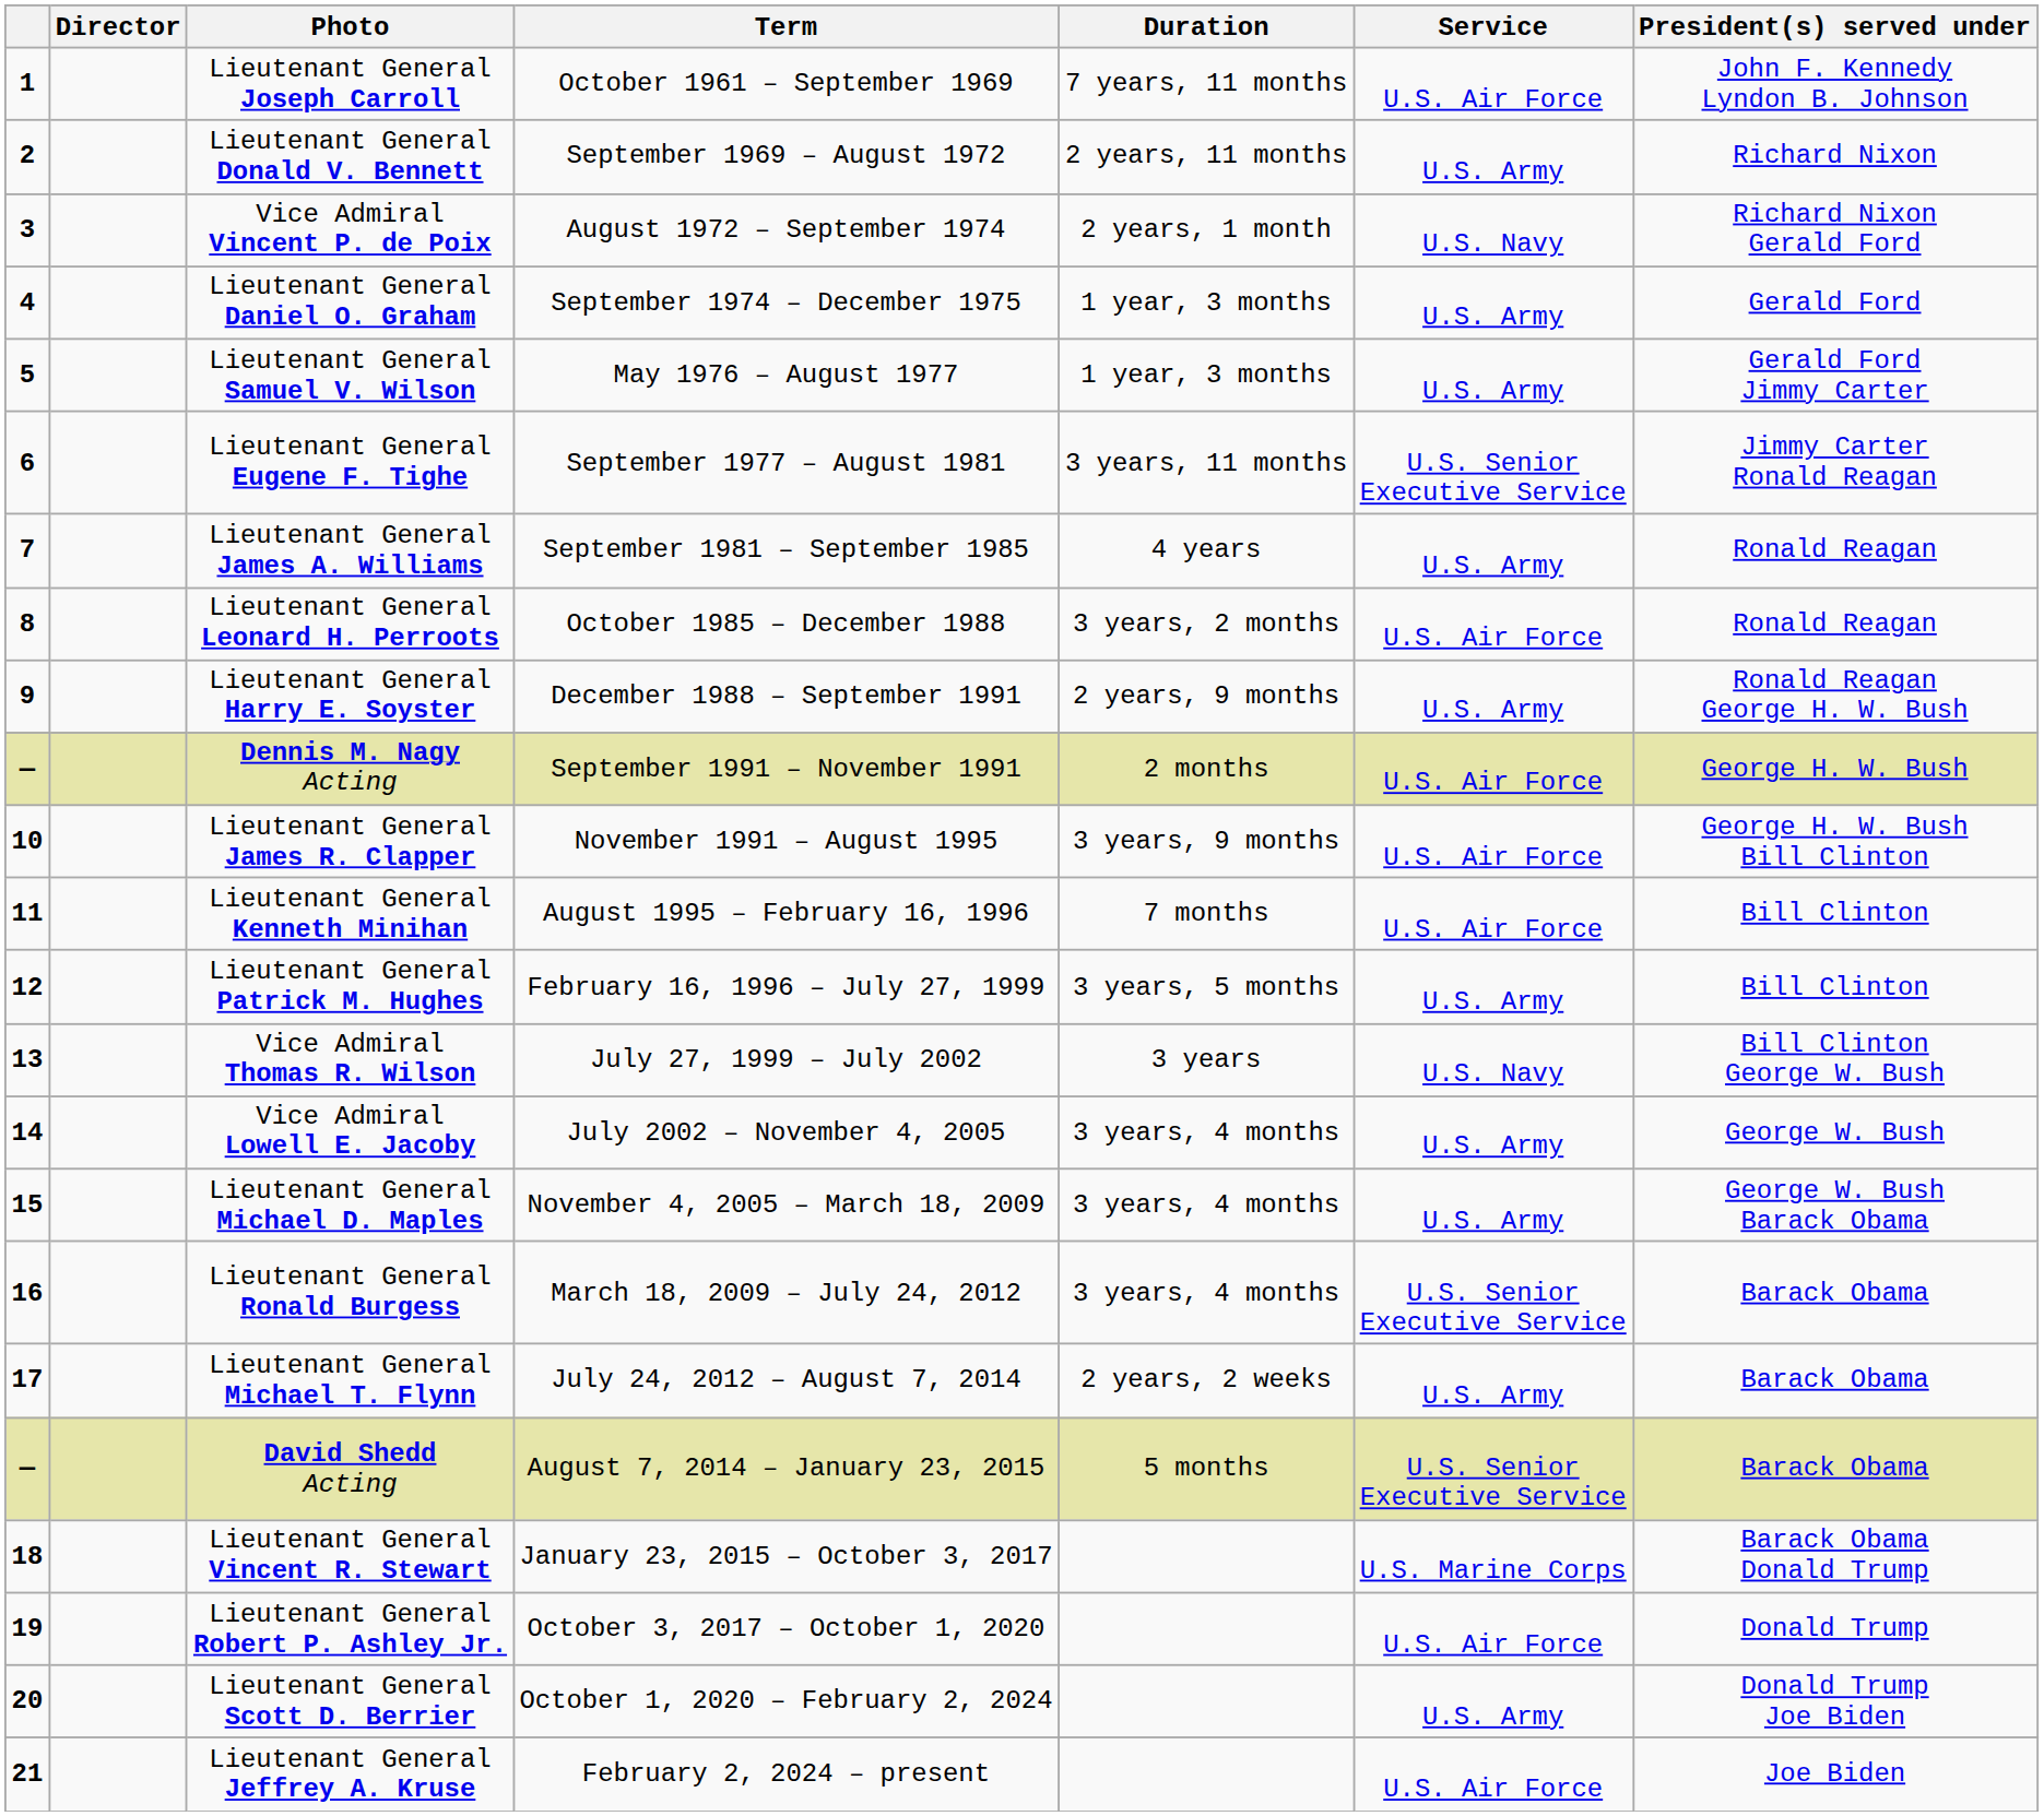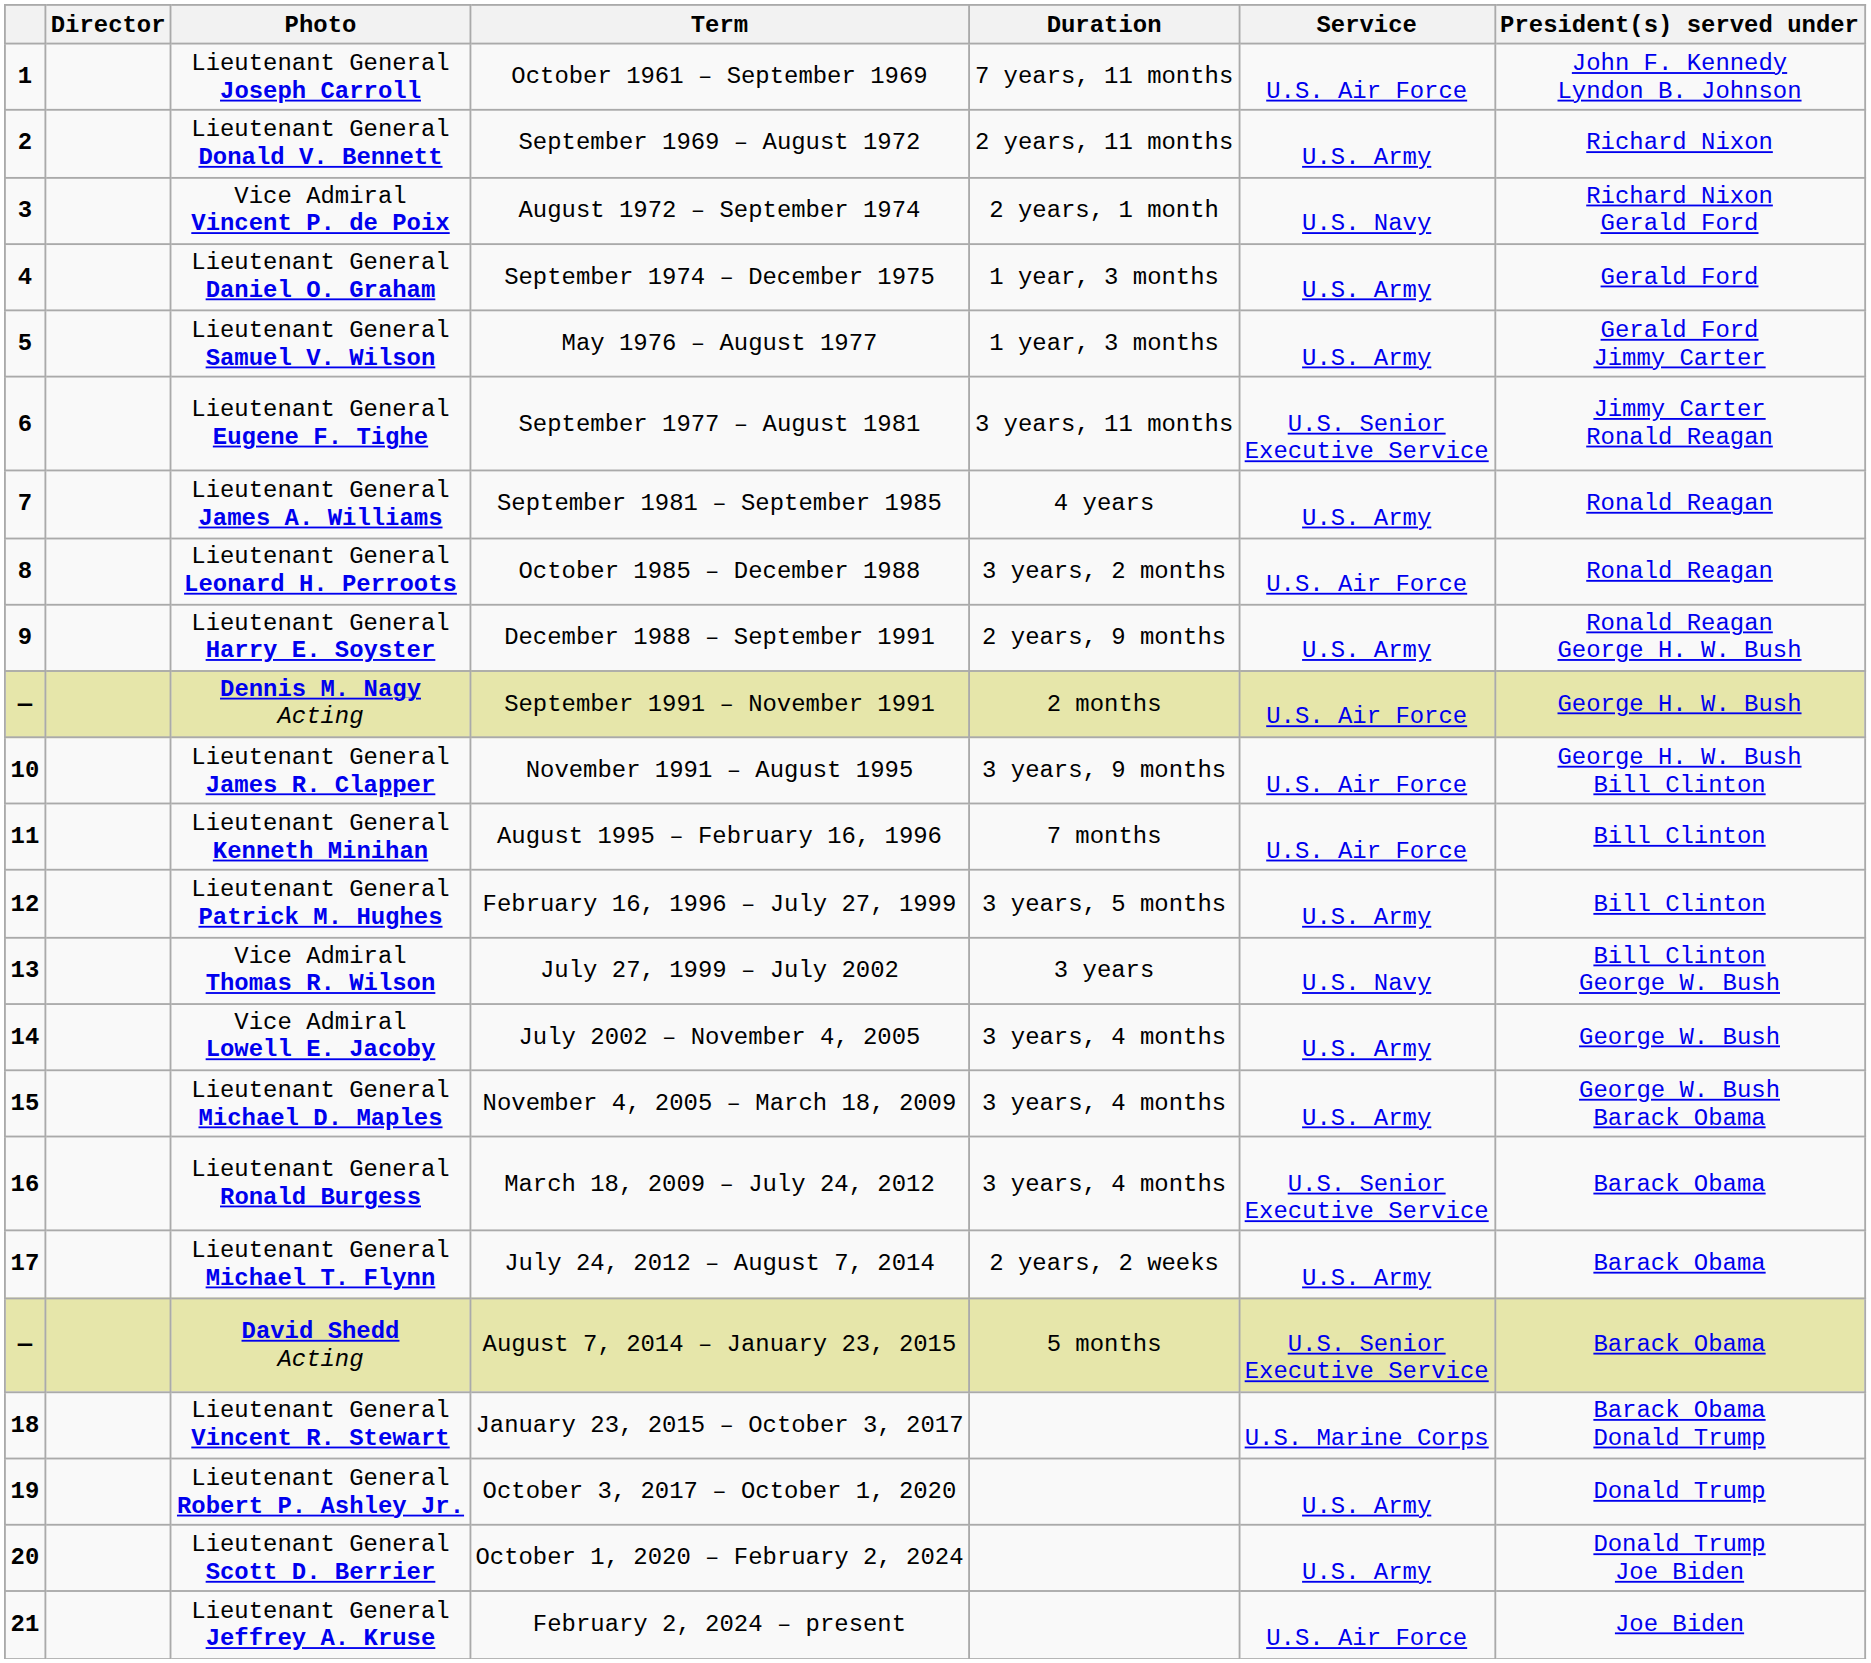 <table class="wikitable" border="1" style="text-align:center">
 <tr>
 <th></th>
 <th>Director</th>
 <th>Photo</th>
 <th>Term</th>
 <th>Duration</th>
 <th>Service</th>
 <th>President(s) served under</th>
 </tr>
 <tr>
 <td><strong>1</strong></td>
 <td></td>
 <td>Lieutenant General<br><strong><a href='#'>Joseph Carroll</a></strong></td>
 <td>October 1961 – September 1969</td>
 <td>7 years, 11 months</td>
 <td><br><a href='#'>U.S. Air Force</a></td>
 <td><a href='#'>John F. Kennedy</a><br><a href='#'>Lyndon B. Johnson</a></td>
 </tr>
 <tr>
 <td><strong>2</strong></td>
 <td></td>
 <td>Lieutenant General<br><strong><a href='#'>Donald V. Bennett</a></strong></td>
 <td>September 1969 – August 1972</td>
 <td>2 years, 11 months</td>
 <td><br><a href='#'>U.S. Army</a></td>
 <td><a href='#'>Richard Nixon</a></td>
 </tr>
 <tr>
 <td><strong>3</strong></td>
 <td></td>
 <td>Vice Admiral<br><strong><a href='#'>Vincent P. de Poix</a></strong></td>
 <td>August 1972 – September 1974</td>
 <td>2 years, 1 month</td>
 <td><br><a href='#'>U.S. Navy</a></td>
 <td><a href='#'>Richard Nixon</a><br><a href='#'>Gerald Ford</a></td>
 </tr>
 <tr>
 <td><strong>4</strong></td>
 <td></td>
 <td>Lieutenant General<br><strong><a href='#'>Daniel O. Graham</a></strong></td>
 <td>September 1974 – December 1975</td>
 <td>1 year, 3 months</td>
 <td><br><a href='#'>U.S. Army</a></td>
 <td><a href='#'>Gerald Ford</a></td>
 </tr>
 <tr>
 <td><strong>5</strong></td>
 <td></td>
 <td>Lieutenant General<br><strong><a href='#'>Samuel V. Wilson</a></strong></td>
 <td>May 1976 – August 1977</td>
 <td>1 year, 3 months</td>
 <td><br><a href='#'>U.S. Army</a></td>
 <td><a href='#'>Gerald Ford</a><br><a href='#'>Jimmy Carter</a></td>
 </tr>
 <tr>
 <td><strong>6</strong></td>
 <td></td>
 <td>Lieutenant General<br><strong><a href='#'>Eugene F. Tighe</a></strong></td>
 <td>September 1977 – August 1981</td>
 <td>3 years, 11 months</td>
 <td><br><a href='#'>U.S. Senior<br>Executive Service</a></td>
 <td><a href='#'>Jimmy Carter</a><br><a href='#'>Ronald Reagan</a></td>
 </tr>
 <tr>
 <td><strong>7</strong></td>
 <td></td>
 <td>Lieutenant General<br><strong><a href='#'>James A. Williams</a></strong></td>
 <td>September 1981 – September 1985</td>
 <td>4 years</td>
 <td><br><a href='#'>U.S. Army</a></td>
 <td><a href='#'>Ronald Reagan</a></td>
 </tr>
 <tr>
 <td><strong>8</strong></td>
 <td></td>
 <td>Lieutenant General<br><strong><a href='#'>Leonard H. Perroots</a></strong></td>
 <td>October 1985 – December 1988</td>
 <td>3 years, 2 months</td>
 <td><br><a href='#'>U.S. Air Force</a></td>
 <td><a href='#'>Ronald Reagan</a></td>
 </tr>
 <tr>
 <td><strong>9</strong></td>
 <td></td>
 <td>Lieutenant General<br><strong><a href='#'>Harry E. Soyster</a></strong></td>
 <td>December 1988 – September 1991</td>
 <td>2 years, 9 months</td>
 <td><br><a href='#'>U.S. Army</a></td>
 <td><a href='#'>Ronald Reagan</a><br><a href='#'>George H. W. Bush</a></td>
 </tr>
 <tr bgcolor="#e6e6aa" |>
 <td><strong>—</strong></td>
 <td></td>
 <td><strong><a href='#'>Dennis M. Nagy</a></strong><br><em>Acting</em></td>
 <td>September 1991 – November 1991</td>
 <td>2 months</td>
 <td><br><a href='#'>U.S. Air Force</a></td>
 <td><a href='#'>George H. W. Bush</a></td>
 </tr>
 <tr>
 <td><strong>10</strong></td>
 <td></td>
 <td>Lieutenant General<br><strong><a href='#'>James R. Clapper</a></strong></td>
 <td>November 1991 – August 1995</td>
 <td>3 years, 9 months</td>
 <td><br><a href='#'>U.S. Air Force</a></td>
 <td><a href='#'>George H. W. Bush</a><br><a href='#'>Bill Clinton</a></td>
 </tr>
 <tr>
 <td><strong>11</strong></td>
 <td></td>
 <td>Lieutenant General<br><strong><a href='#'>Kenneth Minihan</a></strong></td>
 <td>August 1995 – February 16, 1996</td>
 <td>7 months</td>
 <td><br><a href='#'>U.S. Air Force</a></td>
 <td><a href='#'>Bill Clinton</a></td>
 </tr>
 <tr>
 <td><strong>12</strong></td>
 <td></td>
 <td>Lieutenant General<br><strong><a href='#'>Patrick M. Hughes</a></strong></td>
 <td>February 16, 1996 – July 27, 1999</td>
 <td>3 years, 5 months</td>
 <td><br><a href='#'>U.S. Army</a></td>
 <td><a href='#'>Bill Clinton</a></td>
 </tr>
 <tr>
 <td><strong>13</strong></td>
 <td></td>
 <td>Vice Admiral<br><strong><a href='#'>Thomas R. Wilson</a></strong></td>
 <td>July 27, 1999 – July 2002</td>
 <td>3 years</td>
 <td><br><a href='#'>U.S. Navy</a></td>
 <td><a href='#'>Bill Clinton</a><br><a href='#'>George W. Bush</a></td>
 </tr>
 <tr>
 <td><strong>14</strong></td>
 <td></td>
 <td>Vice Admiral<br><strong><a href='#'>Lowell E. Jacoby</a></strong></td>
 <td>July 2002 – November 4, 2005</td>
 <td>3 years, 4 months</td>
 <td><br><a href='#'>U.S. Army</a></td>
 <td><a href='#'>George W. Bush</a></td>
 </tr>
 <tr>
 <td><strong>15</strong></td>
 <td></td>
 <td>Lieutenant General<br><strong><a href='#'>Michael D. Maples</a></strong></td>
 <td>November 4, 2005 – March 18, 2009</td>
 <td>3 years, 4 months</td>
 <td><br><a href='#'>U.S. Army</a></td>
 <td><a href='#'>George W. Bush</a><br><a href='#'>Barack Obama</a></td>
 </tr>
 <tr>
 <td><strong>16</strong></td>
 <td></td>
 <td>Lieutenant General<br><strong><a href='#'>Ronald Burgess</a></strong></td>
 <td>March 18, 2009 – July 24, 2012</td>
 <td>3 years, 4 months</td>
 <td><br><a href='#'>U.S. Senior<br>Executive Service</a></td>
 <td><a href='#'>Barack Obama</a></td>
 </tr>
 <tr>
 <td><strong>17</strong></td>
 <td></td>
 <td>Lieutenant General<br><strong><a href='#'>Michael T. Flynn</a></strong></td>
 <td>July 24, 2012 – August 7, 2014</td>
 <td>2 years, 2 weeks</td>
 <td><br><a href='#'>U.S. Army</a></td>
 <td><a href='#'>Barack Obama</a></td>
 </tr>
 <tr bgcolor="#e6e6aa" |>
 <td><strong>—</strong></td>
 <td></td>
 <td><strong><a href='#'>David Shedd</a></strong><br><em>Acting</em></td>
 <td>August 7, 2014 – January 23, 2015</td>
 <td>5 months</td>
 <td><br><a href='#'>U.S. Senior<br>Executive Service</a></td>
 <td><a href='#'>Barack Obama</a></td>
 </tr>
 <tr>
 <td><strong>18</strong></td>
 <td></td>
 <td>Lieutenant General<br><strong><a href='#'>Vincent R. Stewart</a></strong></td>
 <td>January 23, 2015 – October 3, 2017</td>
 <td></td>
 <td><br><a href='#'>U.S. Marine Corps</a></td>
 <td><a href='#'>Barack Obama</a><br><a href='#'>Donald Trump</a></td>
 </tr>
 <tr>
 <td><strong>19</strong></td>
 <td></td>
 <td>Lieutenant General<br><strong><a href='#'>Robert P. Ashley Jr.</a></strong></td>
 <td>October 3, 2017 – October 1, 2020</td>
 <td></td>
-<td><br><a href='#'>U.S. Air Force</a></td>
+<td><br><a href='#'>U.S. Army</a></td>
 <td><a href='#'>Donald Trump</a></td>
 </tr>
 <tr>
 <td><strong>20</strong></td>
 <td></td>
 <td>Lieutenant General<br><strong><a href='#'>Scott D. Berrier</a></strong></td>
 <td>October 1, 2020 – February 2, 2024</td>
 <td></td>
 <td><br><a href='#'>U.S. Army</a></td>
 <td><a href='#'>Donald Trump</a><br><a href='#'>Joe Biden</a></td>
 </tr>
 <tr>
 <td><strong>21</strong></td>
 <td></td>
 <td>Lieutenant General<br><strong><a href='#'>Jeffrey A. Kruse</a></strong></td>
 <td>February 2, 2024 – present</td>
 <td></td>
 <td><br><a href='#'>U.S. Air Force</a></td>
 <td><a href='#'>Joe Biden</a></td>
 </tr>
 </table>
